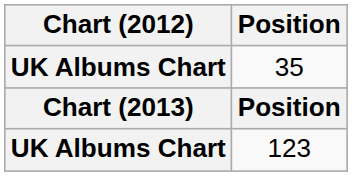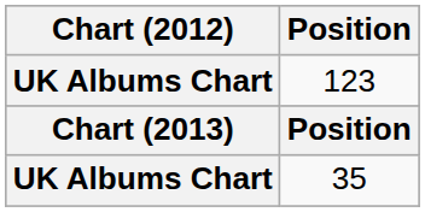 <table class="wikitable sortable plainrowheaders">
 <tr>
 <th scope="col">Chart (2012)</th>
 <th scope="col">Position</th>
 </tr>
 <tr>
 <th scope="row">UK Albums Chart</th>
-<td style="text-align:center;">35</td>
+<td style="text-align:center;">123</td>
 </tr>
 <tr>
 <th scope="col">Chart (2013)</th>
 <th scope="col">Position</th>
 </tr>
 <tr>
 <th scope="row">UK Albums Chart</th>
-<td style="text-align:center;">123</td>
+<td style="text-align:center;">35</td>
 </tr>
 </table>
